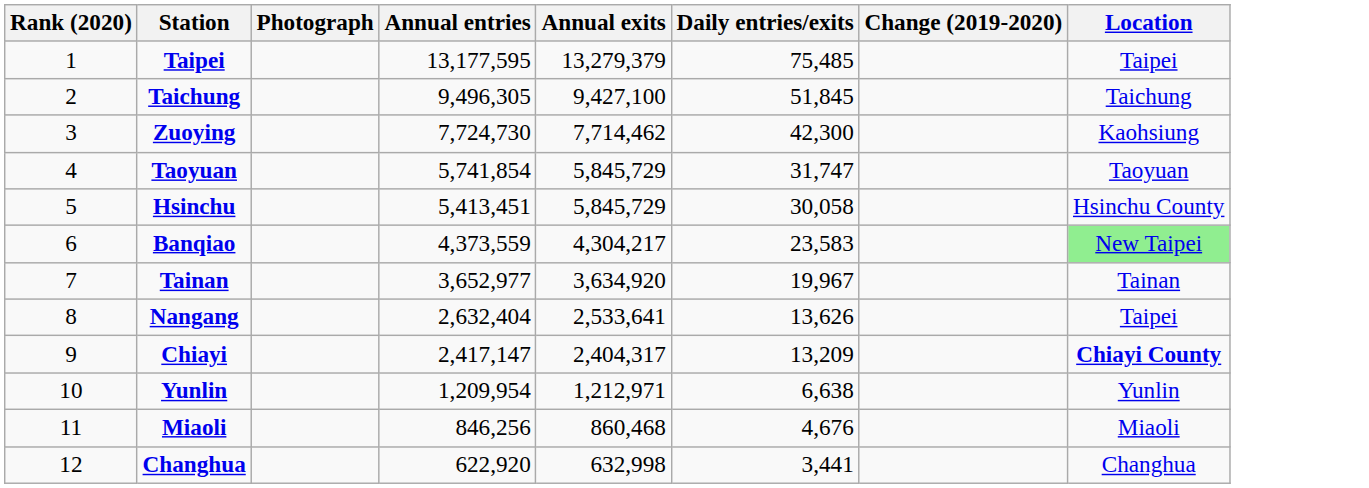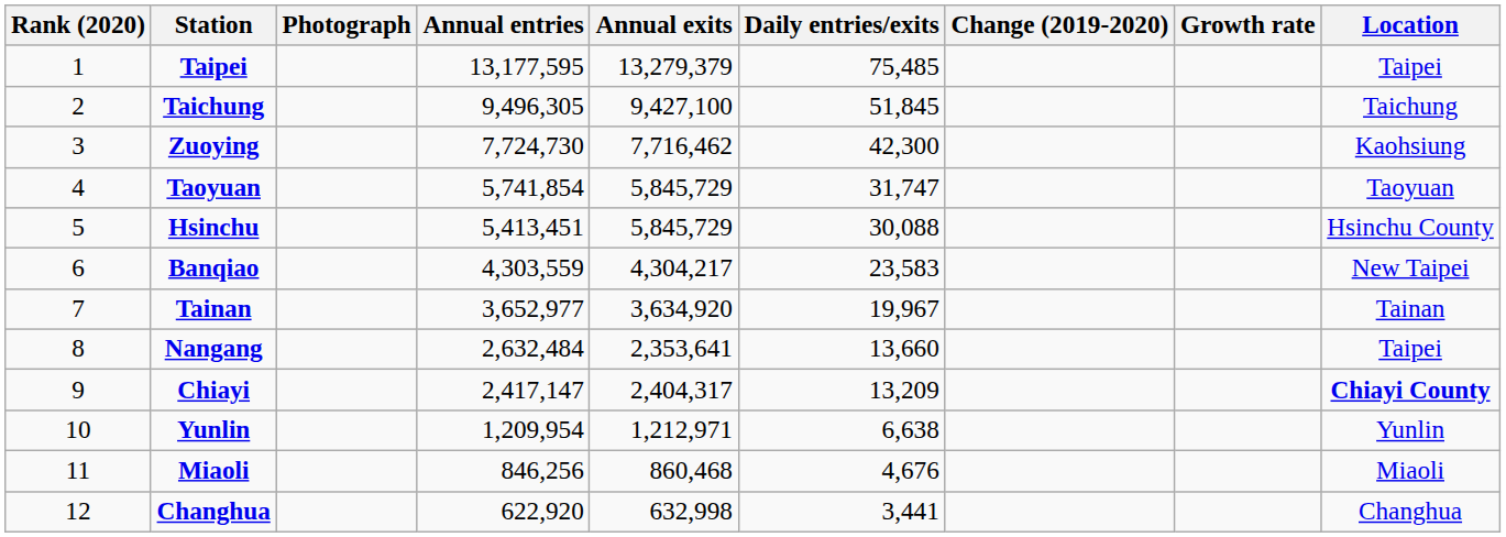 <table class="wikitable sortable" style="text-align: center;">
 <tr>
 <th>Rank (2020)</th>
 <th>Station</th>
 <th class="unsortable">Photograph</th>
 <th>Annual entries</th>
 <th>Annual exits</th>
 <th>Daily entries/exits</th>
 <th>Change (2019-2020)</th>
+<th>Growth rate</th>
 <th><a href='#'>Location</a></th>
 </tr>
 <tr>
 <td>1</td>
 <td><strong><a href='#'>Taipei</a></strong></td>
 <td></td>
 <td align=right>13,177,595</td>
 <td align=right>13,279,379</td>
 <td align=right>75,485</td>
+<td align=right></td>
 <td align=right></td>
 <td><a href='#'>Taipei</a></td>
 </tr>
 <tr>
 <td>2</td>
 <td><strong><a href='#'>Taichung</a></strong></td>
 <td></td>
 <td align=right>9,496,305</td>
 <td align=right>9,427,100</td>
 <td align=right>51,845</td>
 <td align=right></td>
+<td align=right></td>
 <td><a href='#'>Taichung</a></td>
 </tr>
 <tr>
 <td>3</td>
 <td><strong><a href='#'>Zuoying</a></strong></td>
 <td></td>
 <td align=right>7,724,730</td>
-<td align=right>7,714,462</td>
+<td align=right>7,716,462</td>
 <td align=right>42,300</td>
+<td align=right></td>
 <td align=right></td>
 <td><a href='#'>Kaohsiung</a></td>
 </tr>
 <tr>
 <td>4</td>
 <td><strong><a href='#'>Taoyuan</a></strong></td>
 <td></td>
 <td align=right>5,741,854</td>
 <td align=right>5,845,729</td>
 <td align=right>31,747</td>
 <td align=right></td>
+<td align=right></td>
 <td><a href='#'>Taoyuan</a></td>
 </tr>
 <tr>
 <td>5</td>
 <td><strong><a href='#'>Hsinchu</a></strong></td>
 <td></td>
 <td align=right>5,413,451</td>
 <td align=right>5,845,729</td>
-<td align=right>30,058</td>
+<td align=right>30,088</td>
+<td align=right></td>
 <td align=right></td>
 <td><a href='#'>Hsinchu County</a></td>
 </tr>
 <tr>
 <td>6</td>
 <td><strong><a href='#'>Banqiao</a></strong></td>
 <td></td>
-<td align=right>4,373,559</td>
+<td align=right>4,303,559</td>
 <td align=right>4,304,217</td>
 <td align=right>23,583</td>
 <td align=right></td>
-<td style="background: lightgreen;"><a href='#'>New Taipei</a></td>
+<td align=right></td>
+<td><a href='#'>New Taipei</a></td>
 </tr>
 <tr>
 <td>7</td>
 <td><strong><a href='#'>Tainan</a></strong></td>
 <td></td>
 <td align=right>3,652,977</td>
 <td align=right>3,634,920</td>
 <td align=right>19,967</td>
 <td align=right></td>
+<td align=right></td>
 <td><a href='#'>Tainan</a></td>
 </tr>
 <tr>
 <td>8</td>
 <td><strong><a href='#'>Nangang</a></strong></td>
 <td></td>
-<td align=right>2,632,404</td>
-<td align=right>2,533,641</td>
-<td align=right>13,626</td>
+<td align=right>2,632,484</td>
+<td align=right>2,353,641</td>
+<td align=right>13,660</td>
+<td align=right></td>
 <td align=right></td>
 <td><a href='#'>Taipei</a></td>
 </tr>
 <tr>
 <td>9</td>
 <td><strong><a href='#'>Chiayi</a></strong></td>
 <td></td>
 <td align=right>2,417,147</td>
 <td align=right>2,404,317</td>
 <td align=right>13,209</td>
 <td align=right></td>
+<td align=right></td>
 <td><strong><a href='#'>Chiayi County</a></strong></td>
 </tr>
 <tr>
 <td>10</td>
 <td><strong><a href='#'>Yunlin</a></strong></td>
 <td></td>
 <td align=right>1,209,954</td>
 <td align=right>1,212,971</td>
 <td align=right>6,638</td>
+<td align=right></td>
 <td align=right></td>
 <td><a href='#'>Yunlin</a></td>
 </tr>
 <tr>
 <td>11</td>
 <td><strong><a href='#'>Miaoli</a></strong></td>
 <td></td>
 <td align=right>846,256</td>
 <td align=right>860,468</td>
 <td align=right>4,676</td>
 <td align=right></td>
+<td align=right></td>
 <td><a href='#'>Miaoli</a></td>
 </tr>
 <tr>
 <td>12</td>
 <td><strong><a href='#'>Changhua</a></strong></td>
 <td></td>
 <td align=right>622,920</td>
 <td align=right>632,998</td>
 <td align=right>3,441</td>
 <td align=right></td>
+<td align=right></td>
 <td><a href='#'>Changhua</a></td>
 </tr>
 </table>
